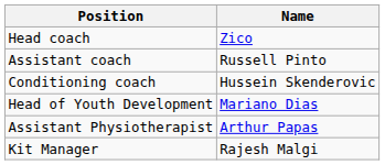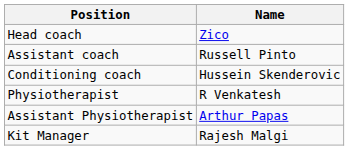 <table class="wikitable">
 <tr>
 <th colspan="1">Position</th>
 <th colspan="1">Name</th>
 </tr>
 <tr>
 <td>Head coach</td>
 <td> <a href='#'>Zico</a></td>
 </tr>
 <tr>
 <td>Assistant coach</td>
 <td> Russell Pinto</td>
 </tr>
 <tr>
 <td>Conditioning coach</td>
 <td> Hussein Skenderovic</td>
 </tr>
 <tr>
-<td>Head of Youth Development</td>
-<td> <a href='#'>Mariano Dias</a></td>
+<td>Physiotherapist</td>
+<td> R Venkatesh</td>
 </tr>
 <tr>
 <td>Assistant Physiotherapist</td>
 <td> <a href='#'>Arthur Papas</a></td>
 </tr>
 <tr>
 <td>Kit Manager</td>
 <td> Rajesh Malgi</td>
 </tr>
 </table>
